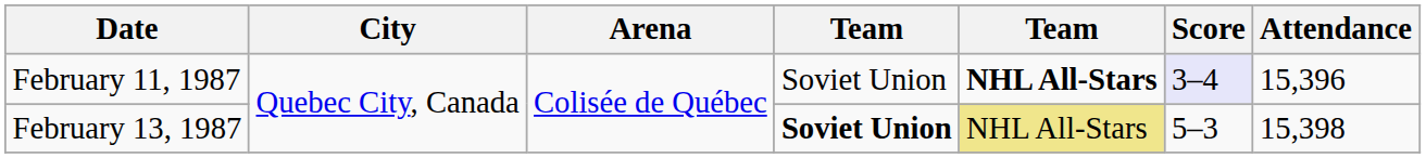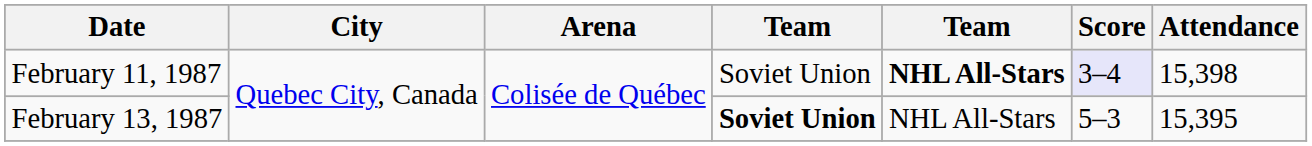 <table class="wikitable">
 <tr>
 <th>Date</th>
 <th>City</th>
 <th>Arena</th>
 <th>Team</th>
 <th>Team</th>
 <th>Score</th>
 <th>Attendance</th>
 </tr>
 <tr>
 <td>February 11, 1987</td>
 <td rowspan="2"><a href='#'>Quebec City</a>, Canada</td>
 <td rowspan="2"><a href='#'>Colisée de Québec</a></td>
 <td>Soviet Union</td>
 <td><strong>NHL All-Stars</strong></td>
 <td style="background: lavender;">3–4</td>
-<td>15,396</td>
+<td>15,398</td>
 </tr>
 <tr>
 <td>February 13, 1987</td>
 <td><strong>Soviet Union</strong></td>
-<td style="background: khaki;">NHL All-Stars</td>
+<td>NHL All-Stars</td>
 <td>5–3</td>
-<td>15,398</td>
+<td>15,395</td>
 </tr>
 </table>
